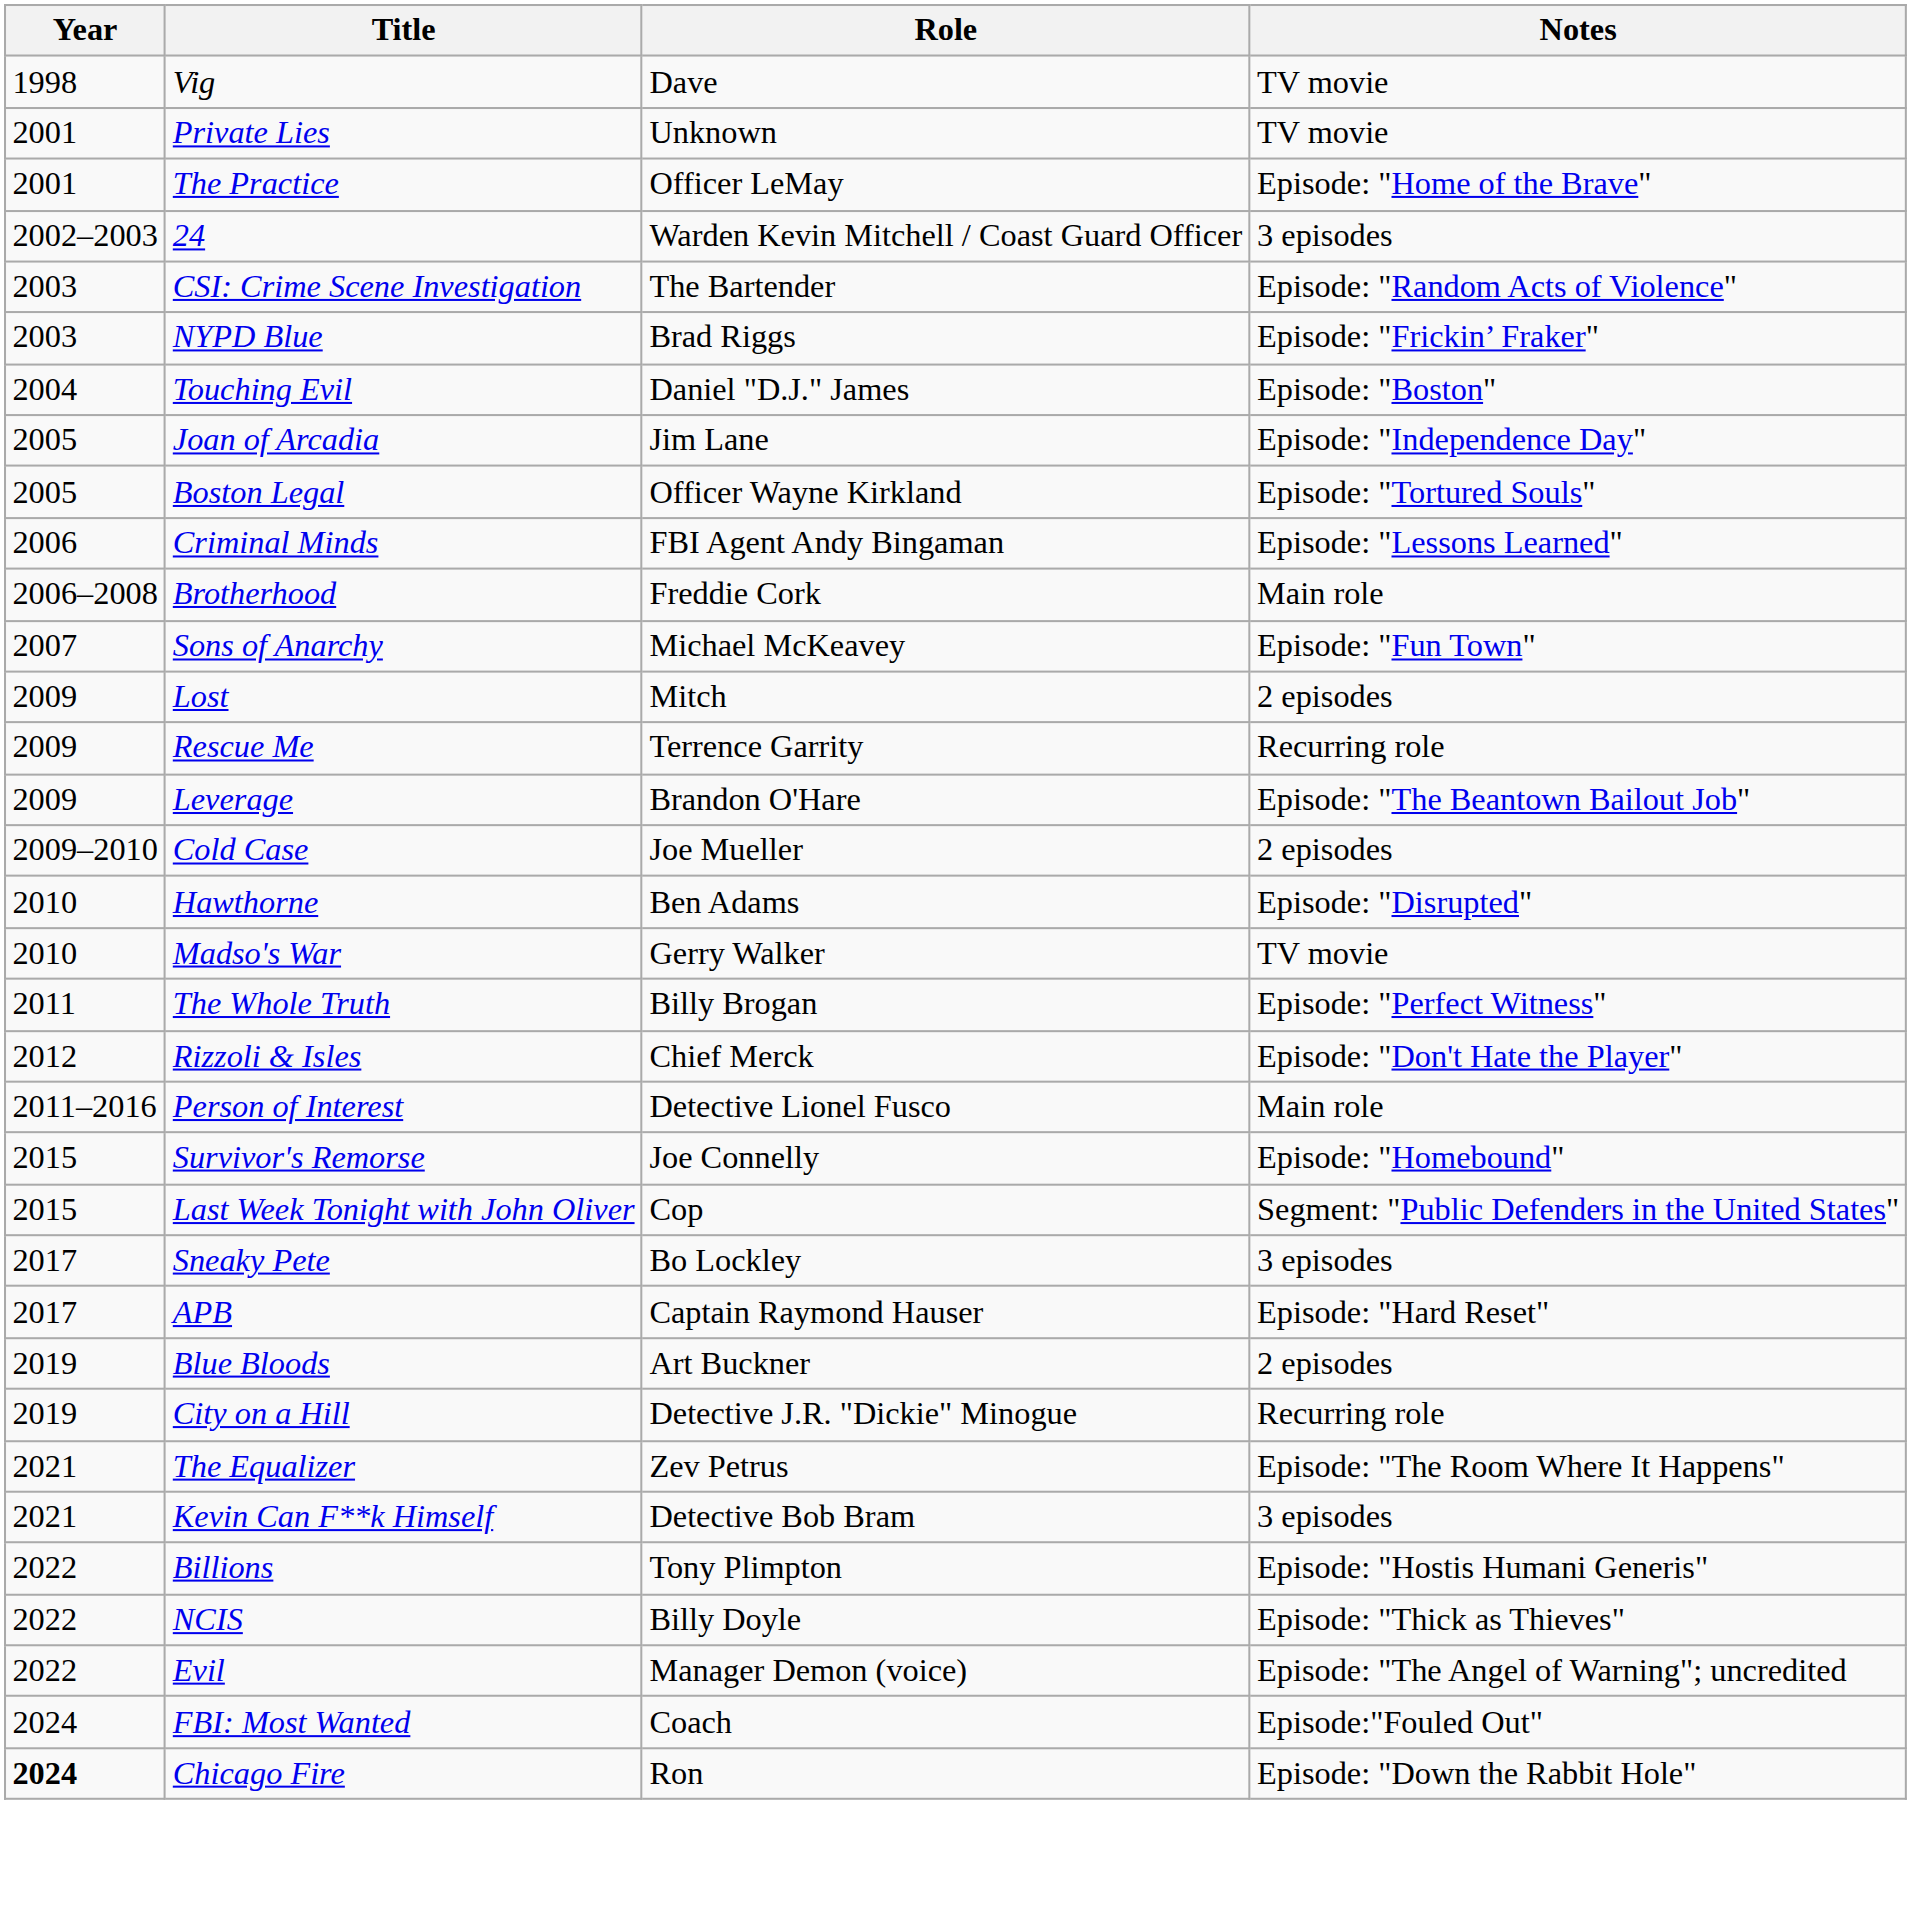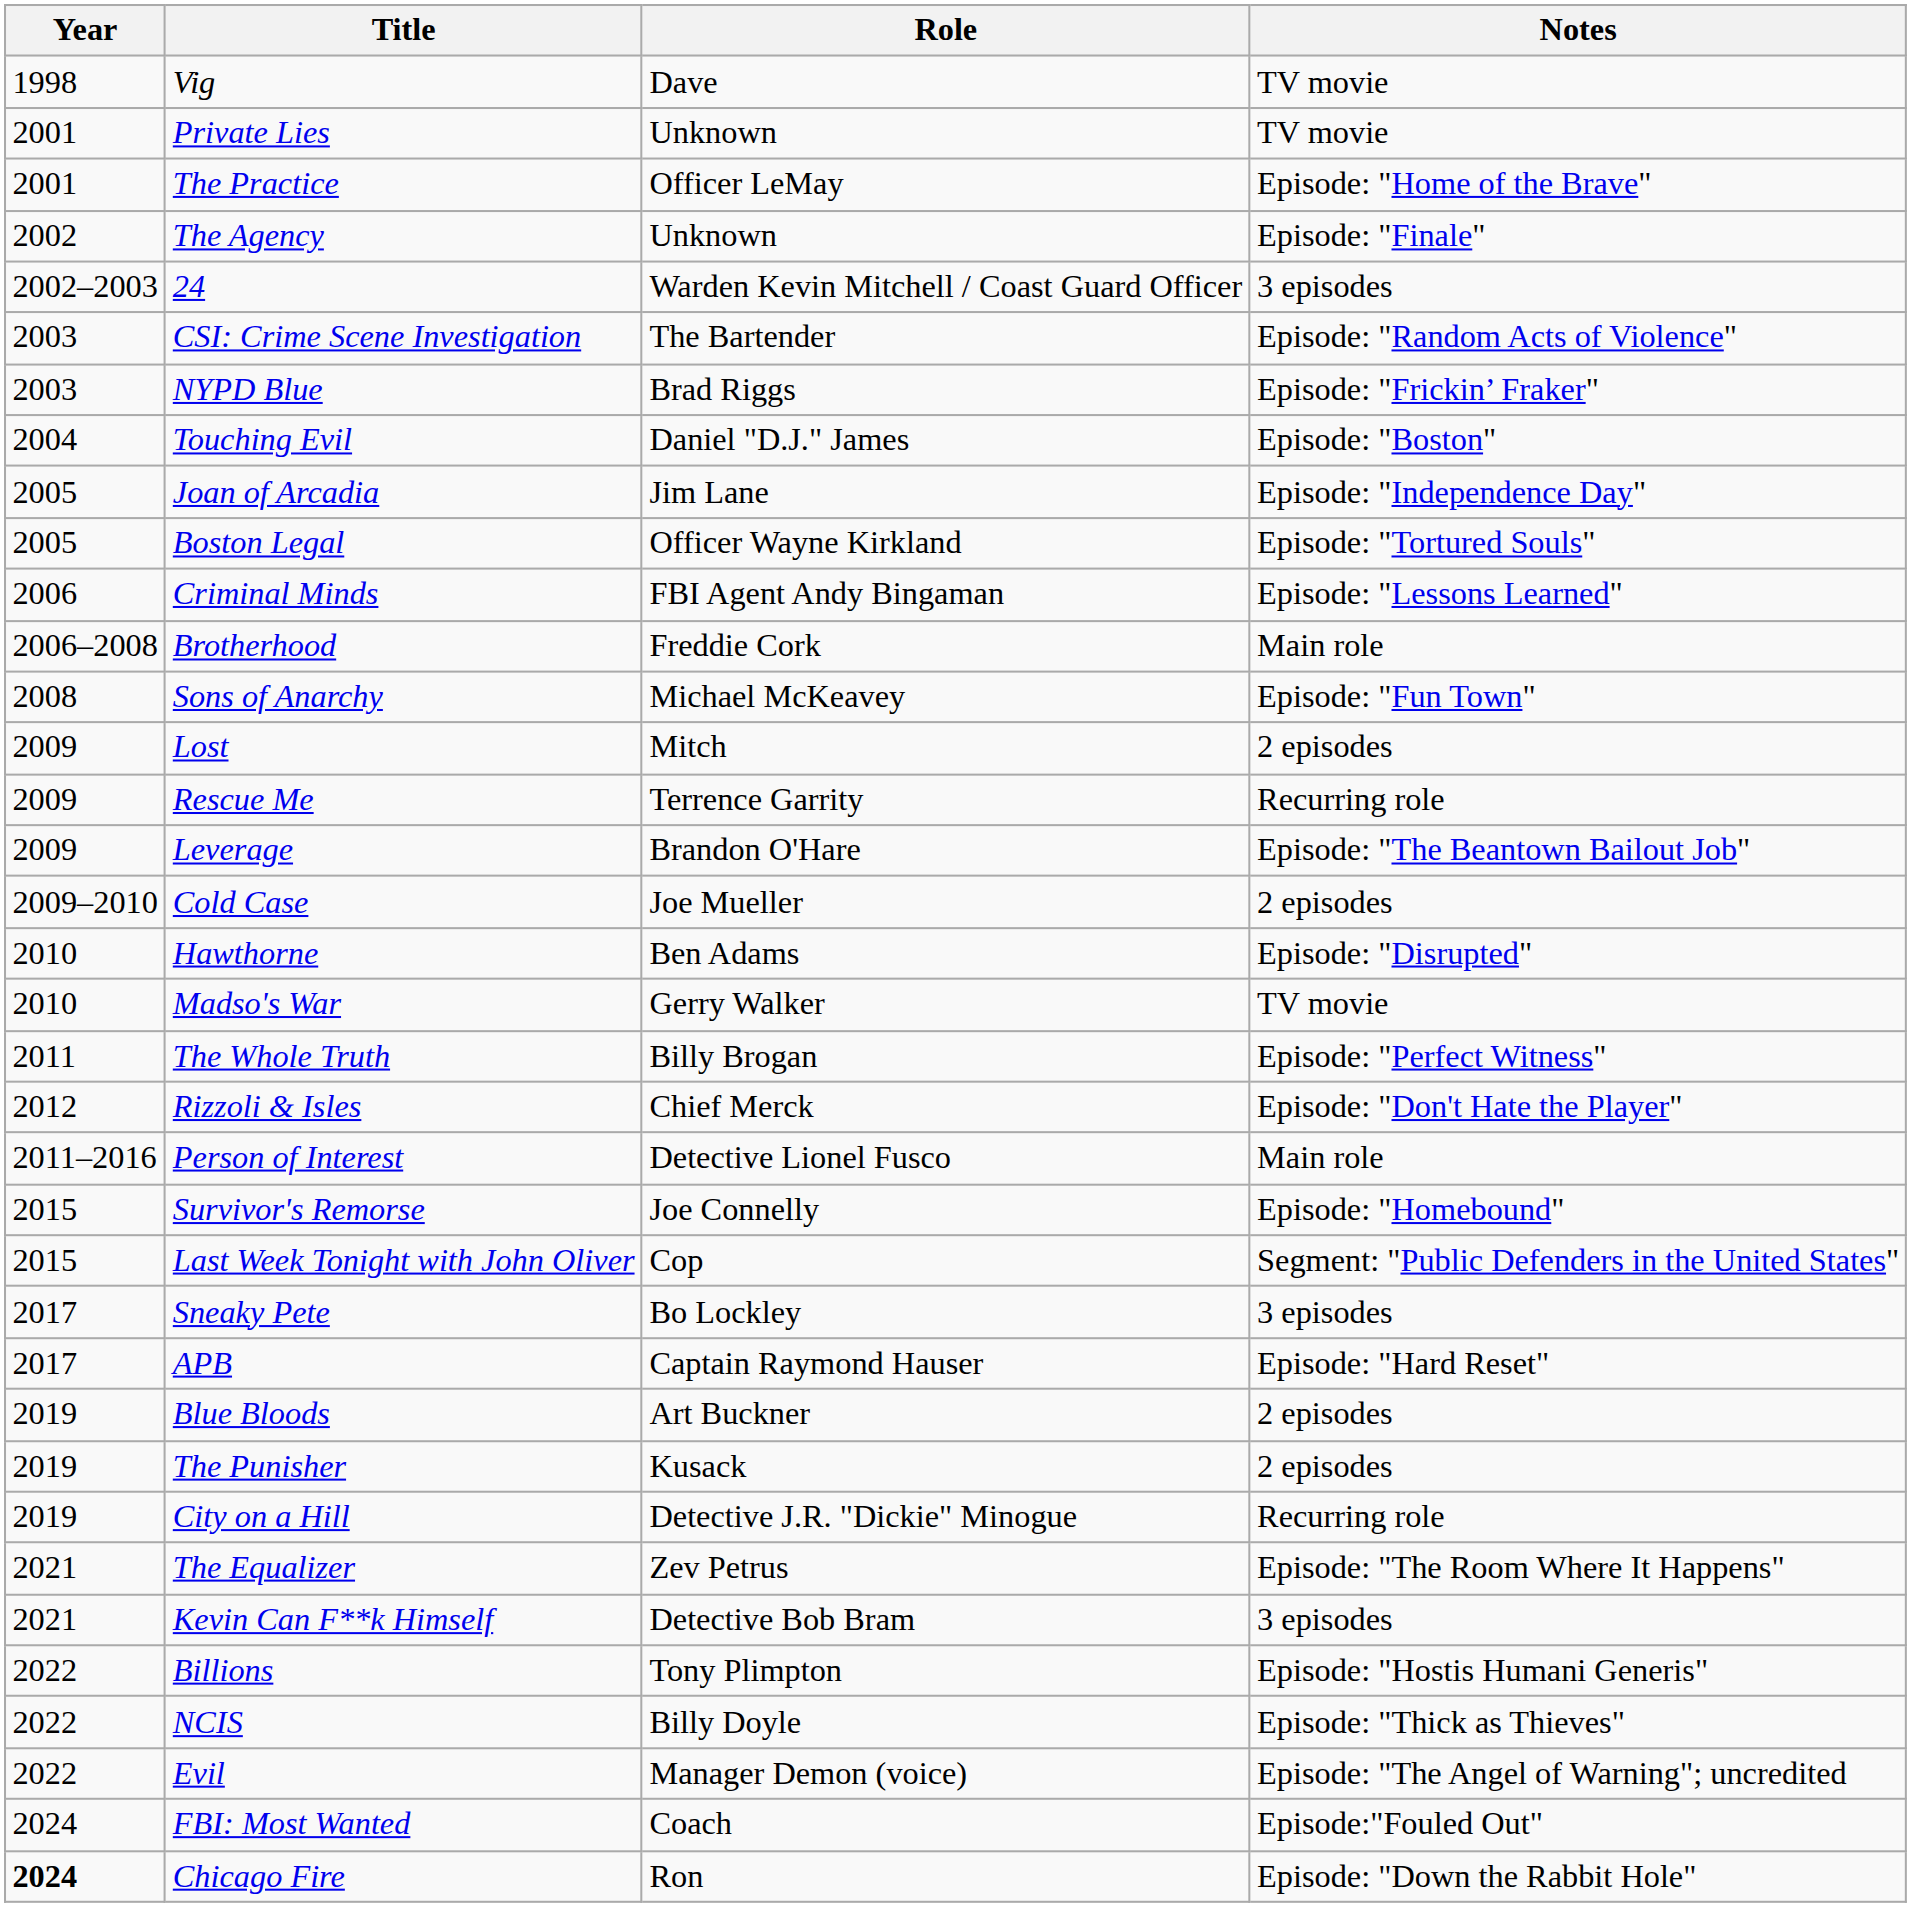 <table class="wikitable sortable">
 <tr>
 <th>Year</th>
 <th>Title</th>
 <th>Role</th>
 <th class="unsortable">Notes</th>
 </tr>
 <tr>
 <td>1998</td>
 <td><em>Vig</em></td>
 <td>Dave</td>
 <td>TV movie</td>
 </tr>
 <tr>
 <td>2001</td>
 <td><em><a href='#'>Private Lies</a></em></td>
 <td>Unknown</td>
 <td>TV movie</td>
 </tr>
 <tr>
 <td>2001</td>
 <td><em><a href='#'>The Practice</a></em></td>
 <td>Officer LeMay</td>
 <td>Episode: "<a href='#'>Home of the Brave</a>"</td>
+</tr>
+<tr>
+<td>2002</td>
+<td><em><a href='#'>The Agency</a></em></td>
+<td>Unknown</td>
+<td>Episode: "<a href='#'>Finale</a>"</td>
 </tr>
 <tr>
 <td>2002–2003</td>
 <td><em><a href='#'>24</a></em></td>
 <td>Warden Kevin Mitchell / Coast Guard Officer</td>
 <td>3 episodes</td>
 </tr>
 <tr>
 <td>2003</td>
 <td><em><a href='#'>CSI: Crime Scene Investigation</a></em></td>
 <td>The Bartender</td>
 <td>Episode: "<a href='#'>Random Acts of Violence</a>"</td>
 </tr>
 <tr>
 <td>2003</td>
 <td><em><a href='#'>NYPD Blue</a></em></td>
 <td>Brad Riggs</td>
 <td>Episode: "<a href='#'>Frickin’ Fraker</a>"</td>
 </tr>
 <tr>
 <td>2004</td>
 <td><em><a href='#'>Touching Evil</a></em></td>
 <td>Daniel "D.J." James</td>
 <td>Episode: "<a href='#'>Boston</a>"</td>
 </tr>
 <tr>
 <td>2005</td>
 <td><em><a href='#'>Joan of Arcadia</a></em></td>
 <td>Jim Lane</td>
 <td>Episode: "<a href='#'>Independence Day</a>"</td>
 </tr>
 <tr>
 <td>2005</td>
 <td><em><a href='#'>Boston Legal</a></em></td>
 <td>Officer Wayne Kirkland</td>
 <td>Episode: "<a href='#'>Tortured Souls</a>"</td>
 </tr>
 <tr>
 <td>2006</td>
 <td><em><a href='#'>Criminal Minds</a></em></td>
 <td>FBI Agent Andy Bingaman</td>
 <td>Episode: "<a href='#'>Lessons Learned</a>"</td>
 </tr>
 <tr>
 <td>2006–2008</td>
 <td><em><a href='#'>Brotherhood</a></em></td>
 <td>Freddie Cork</td>
 <td>Main role</td>
 </tr>
 <tr>
-<td>2007</td>
+<td>2008</td>
 <td><em><a href='#'>Sons of Anarchy</a></em></td>
 <td>Michael McKeavey</td>
 <td>Episode: "<a href='#'>Fun Town</a>"</td>
 </tr>
 <tr>
 <td>2009</td>
 <td><em><a href='#'>Lost</a></em></td>
 <td>Mitch</td>
 <td>2 episodes</td>
 </tr>
 <tr>
 <td>2009</td>
 <td><em><a href='#'>Rescue Me</a></em></td>
 <td>Terrence Garrity</td>
 <td>Recurring role</td>
 </tr>
 <tr>
 <td>2009</td>
 <td><em><a href='#'>Leverage</a></em></td>
 <td>Brandon O'Hare</td>
 <td>Episode: "<a href='#'>The Beantown Bailout Job</a>"</td>
 </tr>
 <tr>
 <td>2009–2010</td>
 <td><em><a href='#'>Cold Case</a></em></td>
 <td>Joe Mueller</td>
 <td>2 episodes</td>
 </tr>
 <tr>
 <td>2010</td>
 <td><em><a href='#'>Hawthorne</a></em></td>
 <td>Ben Adams</td>
 <td>Episode: "<a href='#'>Disrupted</a>"</td>
 </tr>
 <tr>
 <td>2010</td>
 <td><em><a href='#'>Madso's War</a></em></td>
 <td>Gerry Walker</td>
 <td>TV movie</td>
 </tr>
 <tr>
 <td>2011</td>
 <td><em><a href='#'>The Whole Truth</a></em></td>
 <td>Billy Brogan</td>
 <td>Episode: "<a href='#'>Perfect Witness</a>"</td>
 </tr>
 <tr>
 <td>2012</td>
 <td><em><a href='#'>Rizzoli & Isles</a></em></td>
 <td>Chief Merck</td>
 <td>Episode: "<a href='#'>Don't Hate the Player</a>"</td>
 </tr>
 <tr>
 <td>2011–2016</td>
 <td><em><a href='#'>Person of Interest</a></em></td>
 <td>Detective Lionel Fusco</td>
 <td>Main role</td>
 </tr>
 <tr>
 <td>2015</td>
 <td><em><a href='#'>Survivor's Remorse</a></em></td>
 <td>Joe Connelly</td>
 <td>Episode: "<a href='#'>Homebound</a>"</td>
 </tr>
 <tr>
 <td>2015</td>
 <td><em><a href='#'>Last Week Tonight with John Oliver</a></em></td>
 <td>Cop</td>
 <td>Segment: "<a href='#'>Public Defenders in the United States</a>"</td>
 </tr>
 <tr>
 <td>2017</td>
 <td><em><a href='#'>Sneaky Pete</a></em></td>
 <td>Bo Lockley</td>
 <td>3 episodes</td>
 </tr>
 <tr>
 <td>2017</td>
 <td><em><a href='#'>APB</a></em></td>
 <td>Captain Raymond Hauser</td>
 <td>Episode: "Hard Reset"</td>
 </tr>
 <tr>
 <td>2019</td>
 <td><a href='#'><em>Blue Bloods</em></a></td>
 <td>Art Buckner</td>
 <td>2 episodes</td>
 </tr>
 <tr>
 <td>2019</td>
+<td><em><a href='#'>The Punisher</a></em></td>
+<td>Kusack</td>
+<td>2 episodes</td>
+</tr>
+<tr>
+<td>2019</td>
 <td><em><a href='#'>City on a Hill</a></em></td>
 <td>Detective J.R. "Dickie" Minogue</td>
 <td>Recurring role</td>
 </tr>
 <tr>
 <td>2021</td>
 <td><em><a href='#'>The Equalizer</a></em></td>
 <td>Zev Petrus</td>
 <td>Episode: "The Room Where It Happens"</td>
 </tr>
 <tr>
 <td>2021</td>
 <td><em><a href='#'>Kevin Can F**k Himself</a></em></td>
 <td>Detective Bob Bram</td>
 <td>3 episodes</td>
 </tr>
 <tr>
 <td>2022</td>
 <td><em><a href='#'>Billions</a></em></td>
 <td>Tony Plimpton</td>
 <td>Episode: "Hostis Humani Generis"</td>
 </tr>
 <tr>
 <td>2022</td>
 <td><em><a href='#'>NCIS</a></em></td>
 <td>Billy Doyle</td>
 <td>Episode: "Thick as Thieves"</td>
 </tr>
 <tr>
 <td>2022</td>
 <td><em><a href='#'>Evil</a></em></td>
 <td>Manager Demon (voice)</td>
 <td>Episode: "The Angel of Warning"; uncredited</td>
 </tr>
 <tr>
 <td>2024</td>
 <td><em><a href='#'>FBI: Most Wanted</a></em></td>
 <td>Coach</td>
 <td>Episode:"Fouled Out"</td>
 </tr>
 <tr>
 <td><strong>2024</strong></td>
 <td><em><a href='#'>Chicago Fire</a></em></td>
 <td>Ron</td>
 <td>Episode: "Down the Rabbit Hole"</td>
 </tr>
 </table>
